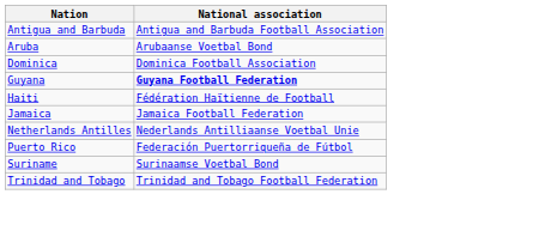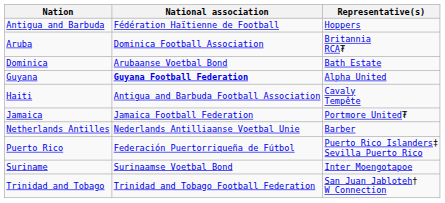 <table class="wikitable">
 <tr>
 <th>Nation</th>
 <th>National association</th>
+<th>Representative(s)</th>
 </tr>
 <tr>
 <td> <a href='#'>Antigua and Barbuda</a></td>
-<td><a href='#'>Antigua and Barbuda Football Association</a></td>
+<td><a href='#'>Fédération Haïtienne de Football</a></td>
+<td><a href='#'>Hoppers</a></td>
 </tr>
 <tr>
 <td> <a href='#'>Aruba</a></td>
-<td><a href='#'>Arubaanse Voetbal Bond</a></td>
+<td><a href='#'>Dominica Football Association</a></td>
+<td><a href='#'>Britannia</a><br> <a href='#'>RCA</a>₮</td>
 </tr>
 <tr>
 <td> <a href='#'>Dominica</a></td>
-<td><a href='#'>Dominica Football Association</a></td>
+<td><a href='#'>Arubaanse Voetbal Bond</a></td>
+<td><a href='#'>Bath Estate</a></td>
 </tr>
 <tr>
 <td> <a href='#'>Guyana</a></td>
 <td><strong><a href='#'>Guyana Football Federation</a></strong></td>
+<td><a href='#'>Alpha United</a></td>
 </tr>
 <tr>
 <td> <a href='#'>Haiti</a></td>
-<td><a href='#'>Fédération Haïtienne de Football</a></td>
+<td><a href='#'>Antigua and Barbuda Football Association</a></td>
+<td><a href='#'>Cavaly</a><br><a href='#'>Tempête</a></td>
 </tr>
 <tr>
 <td> <a href='#'>Jamaica</a></td>
 <td><a href='#'>Jamaica Football Federation</a></td>
+<td><a href='#'>Portmore United</a>₮</td>
 </tr>
 <tr>
 <td> <a href='#'>Netherlands Antilles</a></td>
 <td><a href='#'>Nederlands Antilliaanse Voetbal Unie</a></td>
+<td><a href='#'>Barber</a></td>
 </tr>
 <tr>
 <td> <a href='#'>Puerto Rico</a></td>
 <td><a href='#'>Federación Puertorriqueña de Fútbol</a></td>
+<td><a href='#'>Puerto Rico Islanders</a>‡<br><a href='#'>Sevilla Puerto Rico</a></td>
 </tr>
 <tr>
 <td> <a href='#'>Suriname</a></td>
 <td><a href='#'>Surinaamse Voetbal Bond</a></td>
+<td><a href='#'>Inter Moengotapoe</a></td>
 </tr>
 <tr>
 <td> <a href='#'>Trinidad and Tobago</a></td>
 <td><a href='#'>Trinidad and Tobago Football Federation</a></td>
+<td><a href='#'>San Juan Jabloteh</a>†<br><a href='#'>W Connection</a></td>
 </tr>
 </table>
